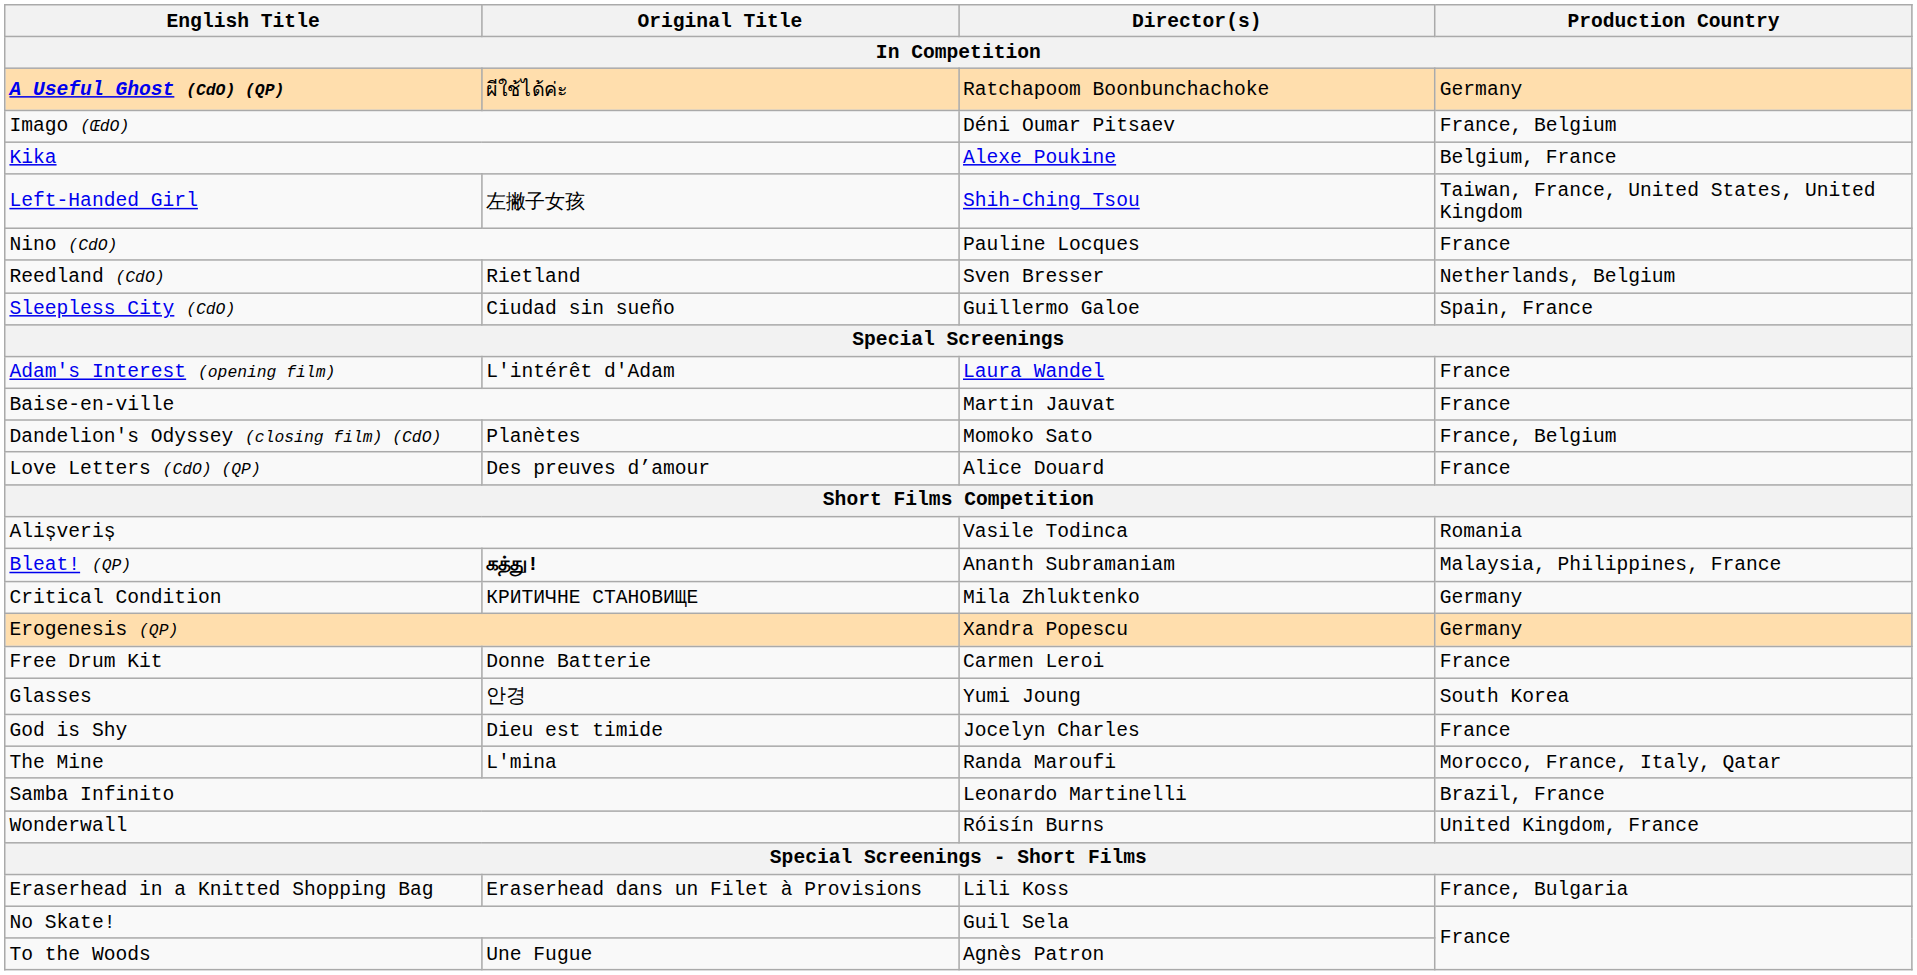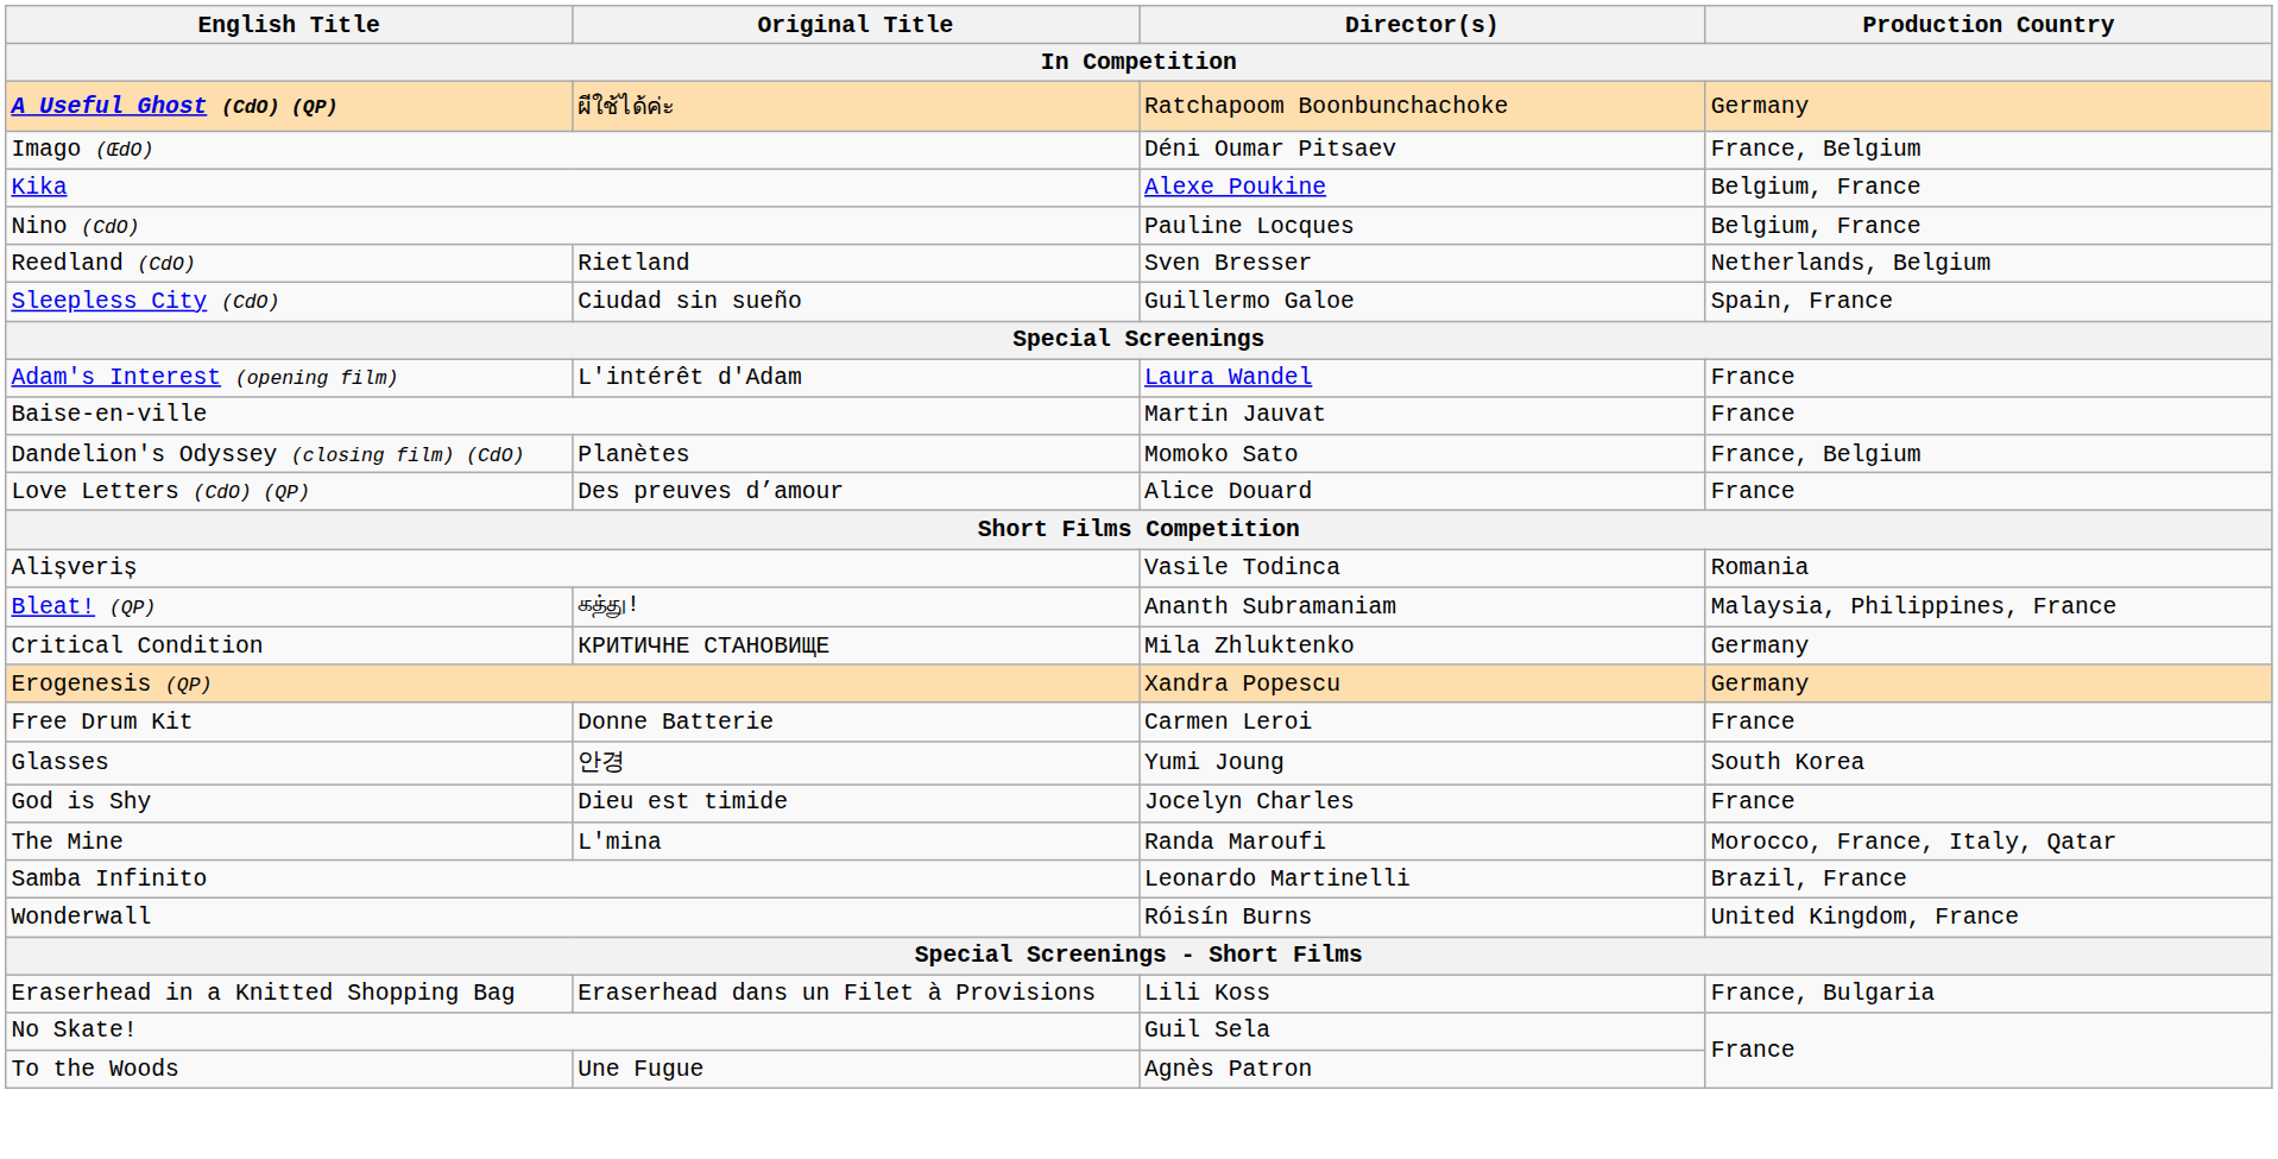 <table class="wikitable" style="width:100%; margin-bottom:4px">
 <tr>
 <th scope="col" style="width:25%;">English Title</th>
 <th scope="col" style="width:25%;">Original Title</th>
 <th scope="col" style="width:25%;">Director(s)</th>
 <th scope="col" style="width:25%;">Production Country</th>
 </tr>
 <tr>
 <th colspan="4">In Competition</th>
 </tr>
 <tr style="background:#FFDEAD;">
 <td><strong><em><a href='#'>A Useful Ghost</a><em> <small>(CdO) (QP)</small><strong></td>
 <td></strong>ผีใช้ได้ค่ะ<strong></td>
 <td></strong>Ratchapoom Boonbunchachoke<strong></td>
 <td></strong>Germany<strong></td>
 </tr>
 <tr>
 <td colspan="2"></em>Imago<em> <small>(ŒdO)</small></td>
 <td>Déni Oumar Pitsaev</td>
 <td>France, Belgium</td>
 </tr>
 <tr>
 <td colspan="2"></em><a href='#'>Kika</a><em></td>
 <td><a href='#'>Alexe Poukine</a></td>
 <td>Belgium, France</td>
 </tr>
 <tr>
-<td></em><a href='#'>Left-Handed Girl</a><em></td>
-<td>左撇子女孩</td>
-<td><a href='#'>Shih-Ching Tsou</a></td>
-<td>Taiwan, France, United States, United Kingdom</td>
-</tr>
-<tr>
 <td colspan="2"></em>Nino<em> <small>(CdO)</small></td>
 <td>Pauline Locques</td>
-<td>France</td>
+<td>Belgium, France</td>
 </tr>
 <tr>
 <td></em>Reedland<em> <small>(CdO)</small></td>
 <td></em>Rietland<em></td>
 <td>Sven Bresser</td>
 <td>Netherlands, Belgium</td>
 </tr>
 <tr>
 <td></em><a href='#'>Sleepless City</a><em> <small>(CdO)</small></td>
 <td></em>Ciudad sin sueño<em></td>
 <td>Guillermo Galoe</td>
 <td>Spain, France</td>
 </tr>
 <tr>
 <th colspan="4">Special Screenings</th>
 </tr>
 <tr>
 <td></em><a href='#'>Adam's Interest</a><em> <small>(opening film)</small></td>
 <td></em>L'intérêt d'Adam<em></td>
 <td><a href='#'>Laura Wandel</a></td>
 <td>France</td>
 </tr>
 <tr>
 <td colspan="2"></em>Baise-en-ville<em></td>
 <td>Martin Jauvat</td>
 <td>France</td>
 </tr>
 <tr>
 <td></em>Dandelion's Odyssey<em> <small>(closing film) (CdO)</small></td>
 <td></em>Planètes<em></td>
 <td>Momoko Sato</td>
 <td>France, Belgium</td>
 </tr>
 <tr>
 <td></em>Love Letters<em> <small>(CdO) (QP)</small></td>
 <td></em>Des preuves d’amour<em></td>
 <td>Alice Douard</td>
 <td>France</td>
 </tr>
 <tr>
 <th colspan="4">Short Films Competition</th>
 </tr>
 <tr>
 <td colspan="2"></em>Alișveriș<em></td>
 <td>Vasile Todinca</td>
 <td>Romania</td>
 </tr>
 <tr>
 <td></em><a href='#'>Bleat!</a><em> <small>(QP)</small></td>
-<td><strong>கத்து!</strong></td>
+<td>கத்து!</td>
 <td>Ananth Subramaniam</td>
 <td>Malaysia, Philippines, France</td>
 </tr>
 <tr>
 <td></em>Critical Condition<em></td>
 <td>КРИТИЧНЕ СТАНОВИЩЕ</td>
 <td>Mila Zhluktenko</td>
 <td>Germany</td>
 </tr>
 <tr style="background:#FFDEAD;">
 <td colspan="2"></em></strong>Erogenesis<strong><em> </strong><small>(QP)</small><strong></td>
 <td></strong>Xandra Popescu<strong></td>
 <td></strong>Germany<strong></td>
 </tr>
 <tr>
 <td></em>Free Drum Kit<em></td>
 <td></em>Donne Batterie<em></td>
 <td>Carmen Leroi</td>
 <td>France</td>
 </tr>
 <tr>
 <td></em>Glasses<em></td>
 <td>안경</td>
 <td>Yumi Joung</td>
 <td>South Korea</td>
 </tr>
 <tr>
 <td></em>God is Shy<em></td>
 <td></em>Dieu est timide<em></td>
 <td>Jocelyn Charles</td>
 <td>France</td>
 </tr>
 <tr>
 <td></em>The Mine<em></td>
 <td></em>L'mina<em></td>
 <td>Randa Maroufi</td>
 <td>Morocco, France, Italy, Qatar</td>
 </tr>
 <tr>
 <td colspan="2"></em>Samba Infinito<em></td>
 <td>Leonardo Martinelli</td>
 <td>Brazil, France</td>
 </tr>
 <tr>
 <td colspan="2"></em>Wonderwall<em></td>
 <td>Róisín Burns</td>
 <td>United Kingdom, France</td>
 </tr>
 <tr>
 <th colspan="4">Special Screenings - Short Films</th>
 </tr>
 <tr>
 <td></em>Eraserhead in a Knitted Shopping Bag<em></td>
 <td></em>Eraserhead dans un Filet à Provisions<em></td>
 <td>Lili Koss</td>
 <td>France, Bulgaria</td>
 </tr>
 <tr>
 <td colspan="2"></em>No Skate!<em></td>
 <td>Guil Sela</td>
 <td rowspan="2">France</td>
 </tr>
 <tr>
 <td></em>To the Woods<em></td>
 <td></em>Une Fugue<em></td>
 <td>Agnès Patron</td>
 </tr>
 </table>
